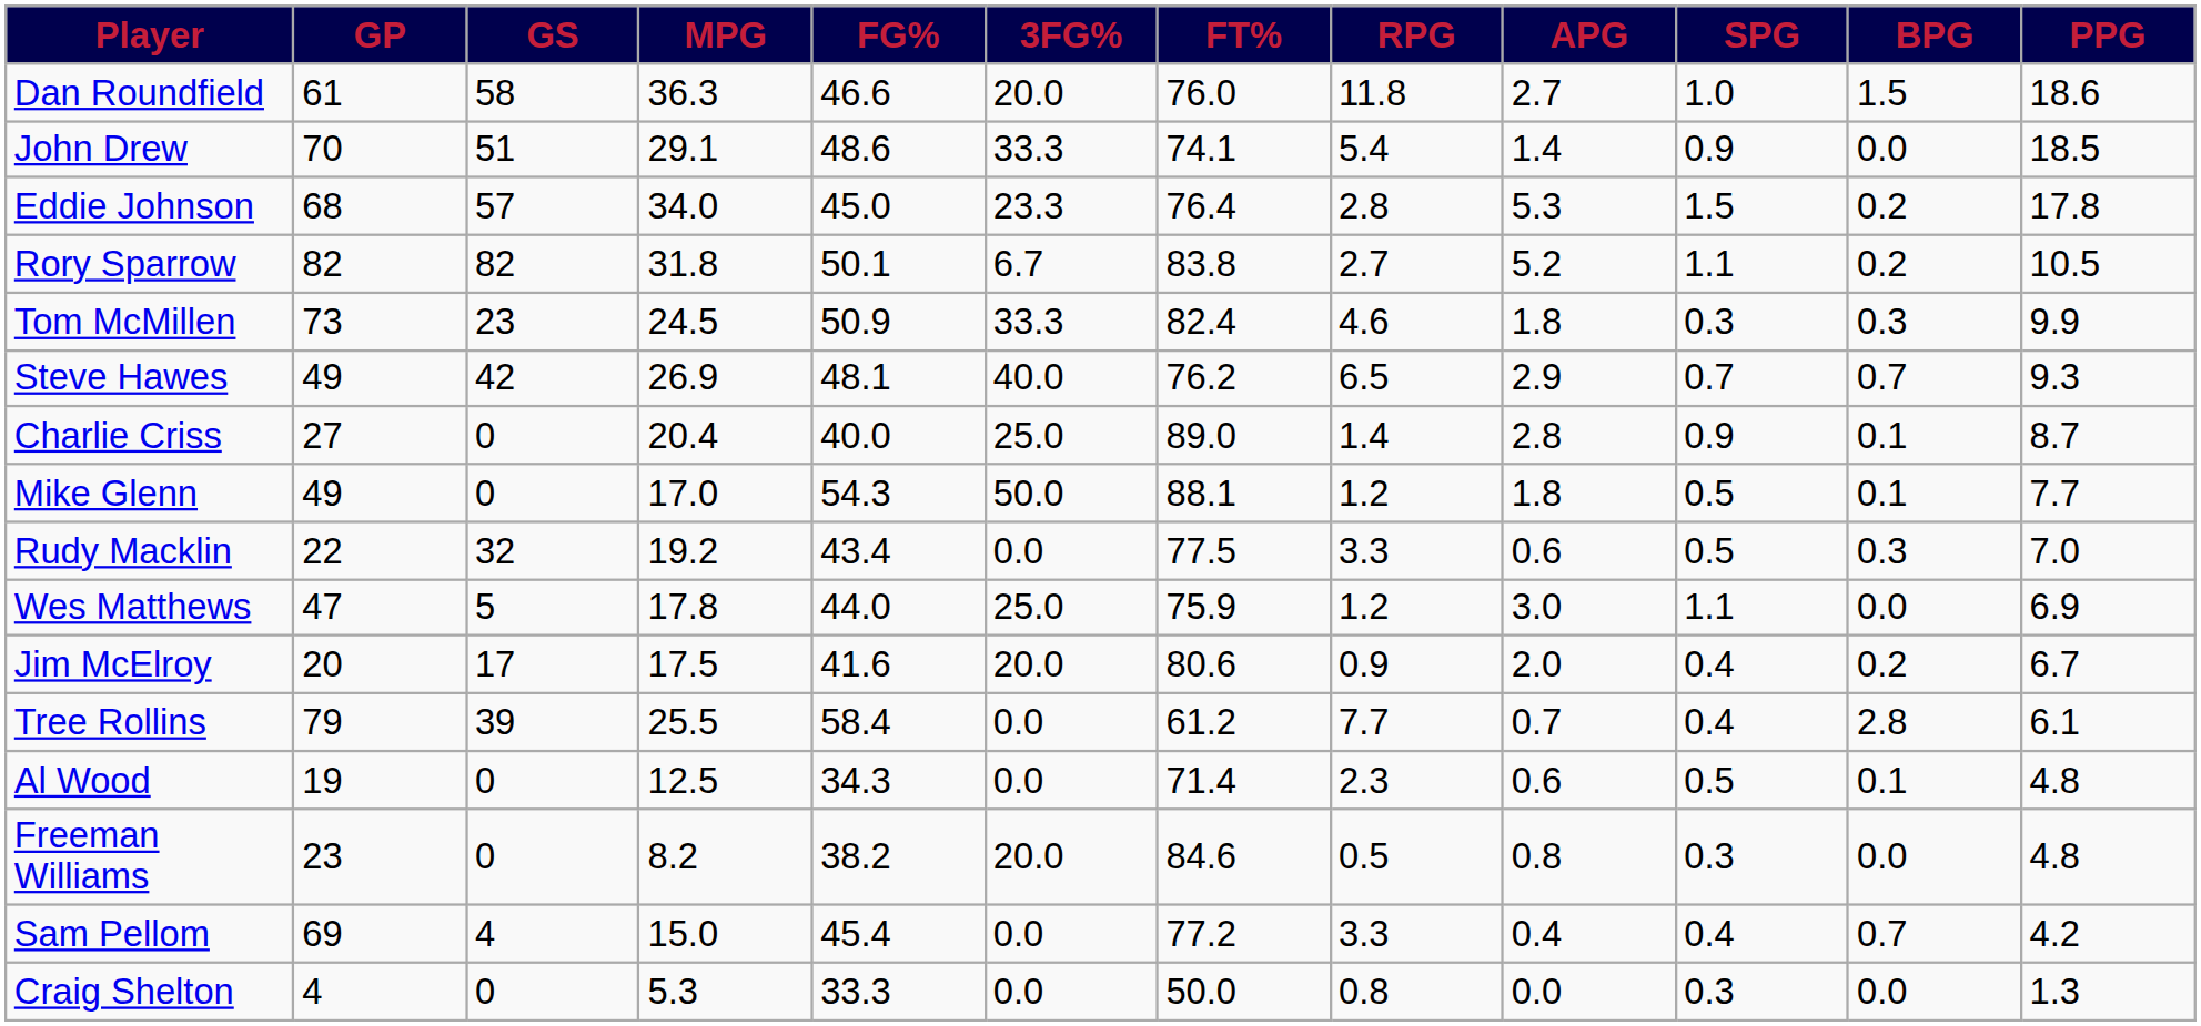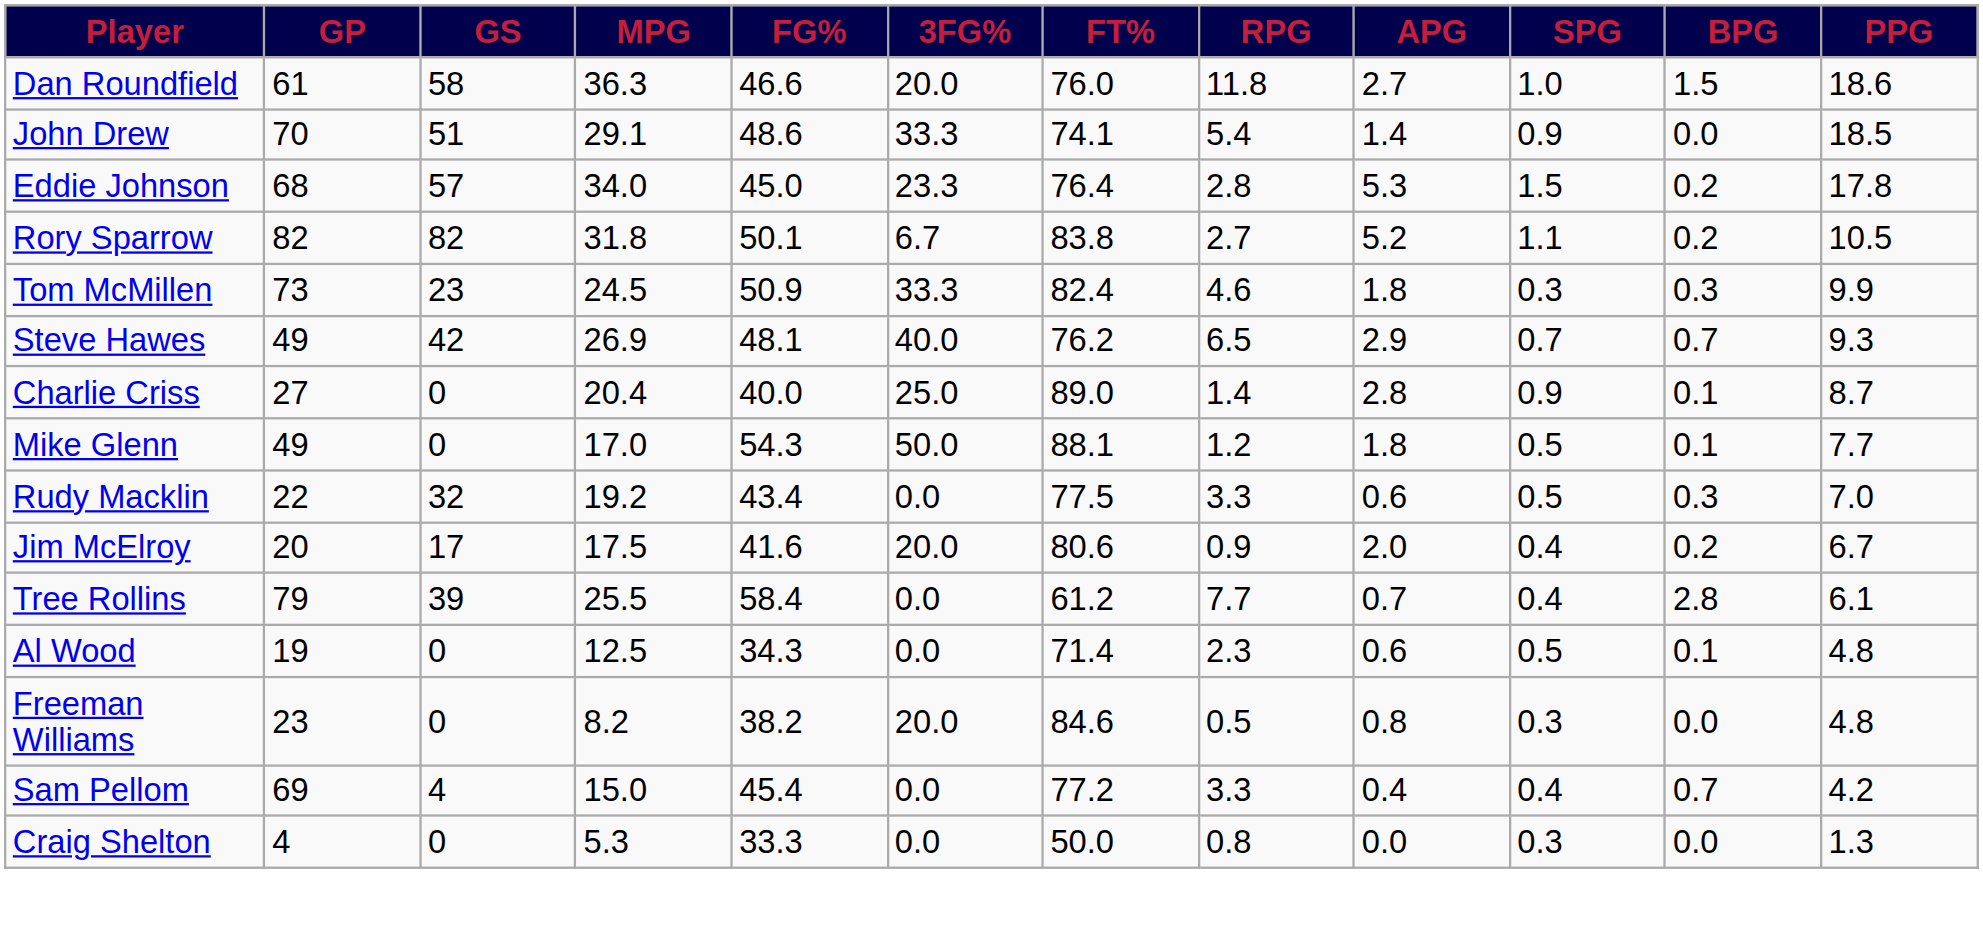 <table class="wikitable sortable" style="font-size: 90%">
 <tr>
 <th style="background:#00004d;color:#C41E3A;" width="10%">Player</th>
 <th style="background:#00004d;color:#C41E3A;" width="6%">GP</th>
 <th style="background:#00004d;color:#C41E3A;" width="6%">GS</th>
 <th style="background:#00004d;color:#C41E3A;" width="6%">MPG</th>
 <th style="background:#00004d;color:#C41E3A;" width="6%">FG%</th>
 <th style="background:#00004d;color:#C41E3A;" width="6%">3FG%</th>
 <th style="background:#00004d;color:#C41E3A;" width="6%">FT%</th>
 <th style="background:#00004d;color:#C41E3A;" width="6%">RPG</th>
 <th style="background:#00004d;color:#C41E3A;" width="6%">APG</th>
 <th style="background:#00004d;color:#C41E3A;" width="6%">SPG</th>
 <th style="background:#00004d;color:#C41E3A;" width="6%">BPG</th>
 <th style="background:#00004d;color:#C41E3A;" width="6%">PPG</th>
 </tr>
 <tr>
 <td><a href='#'>Dan Roundfield</a></td>
 <td>61</td>
 <td>58</td>
 <td>36.3</td>
 <td>46.6</td>
 <td>20.0</td>
 <td>76.0</td>
 <td>11.8</td>
 <td>2.7</td>
 <td>1.0</td>
 <td>1.5</td>
 <td>18.6</td>
 </tr>
 <tr>
 <td><a href='#'>John Drew</a></td>
 <td>70</td>
 <td>51</td>
 <td>29.1</td>
 <td>48.6</td>
 <td>33.3</td>
 <td>74.1</td>
 <td>5.4</td>
 <td>1.4</td>
 <td>0.9</td>
 <td>0.0</td>
 <td>18.5</td>
 </tr>
 <tr>
 <td><a href='#'>Eddie Johnson</a></td>
 <td>68</td>
 <td>57</td>
 <td>34.0</td>
 <td>45.0</td>
 <td>23.3</td>
 <td>76.4</td>
 <td>2.8</td>
 <td>5.3</td>
 <td>1.5</td>
 <td>0.2</td>
 <td>17.8</td>
 </tr>
 <tr>
 <td><a href='#'>Rory Sparrow</a></td>
 <td>82</td>
 <td>82</td>
 <td>31.8</td>
 <td>50.1</td>
 <td>6.7</td>
 <td>83.8</td>
 <td>2.7</td>
 <td>5.2</td>
 <td>1.1</td>
 <td>0.2</td>
 <td>10.5</td>
 </tr>
 <tr>
 <td><a href='#'>Tom McMillen</a></td>
 <td>73</td>
 <td>23</td>
 <td>24.5</td>
 <td>50.9</td>
 <td>33.3</td>
 <td>82.4</td>
 <td>4.6</td>
 <td>1.8</td>
 <td>0.3</td>
 <td>0.3</td>
 <td>9.9</td>
 </tr>
 <tr>
 <td><a href='#'>Steve Hawes</a></td>
 <td>49</td>
 <td>42</td>
 <td>26.9</td>
 <td>48.1</td>
 <td>40.0</td>
 <td>76.2</td>
 <td>6.5</td>
 <td>2.9</td>
 <td>0.7</td>
 <td>0.7</td>
 <td>9.3</td>
 </tr>
 <tr>
 <td><a href='#'>Charlie Criss</a></td>
 <td>27</td>
 <td>0</td>
 <td>20.4</td>
 <td>40.0</td>
 <td>25.0</td>
 <td>89.0</td>
 <td>1.4</td>
 <td>2.8</td>
 <td>0.9</td>
 <td>0.1</td>
 <td>8.7</td>
 </tr>
 <tr>
 <td><a href='#'>Mike Glenn</a></td>
 <td>49</td>
 <td>0</td>
 <td>17.0</td>
 <td>54.3</td>
 <td>50.0</td>
 <td>88.1</td>
 <td>1.2</td>
 <td>1.8</td>
 <td>0.5</td>
 <td>0.1</td>
 <td>7.7</td>
 </tr>
 <tr>
 <td><a href='#'>Rudy Macklin</a></td>
 <td>22</td>
 <td>32</td>
 <td>19.2</td>
 <td>43.4</td>
 <td>0.0</td>
 <td>77.5</td>
 <td>3.3</td>
 <td>0.6</td>
 <td>0.5</td>
 <td>0.3</td>
 <td>7.0</td>
 </tr>
 <tr>
-<td><a href='#'>Wes Matthews</a></td>
-<td>47</td>
-<td>5</td>
-<td>17.8</td>
-<td>44.0</td>
-<td>25.0</td>
-<td>75.9</td>
-<td>1.2</td>
-<td>3.0</td>
-<td>1.1</td>
-<td>0.0</td>
-<td>6.9</td>
-</tr>
-<tr>
 <td><a href='#'>Jim McElroy</a></td>
 <td>20</td>
 <td>17</td>
 <td>17.5</td>
 <td>41.6</td>
 <td>20.0</td>
 <td>80.6</td>
 <td>0.9</td>
 <td>2.0</td>
 <td>0.4</td>
 <td>0.2</td>
 <td>6.7</td>
 </tr>
 <tr>
 <td><a href='#'>Tree Rollins</a></td>
 <td>79</td>
 <td>39</td>
 <td>25.5</td>
 <td>58.4</td>
 <td>0.0</td>
 <td>61.2</td>
 <td>7.7</td>
 <td>0.7</td>
 <td>0.4</td>
 <td>2.8</td>
 <td>6.1</td>
 </tr>
 <tr>
 <td><a href='#'>Al Wood</a></td>
 <td>19</td>
 <td>0</td>
 <td>12.5</td>
 <td>34.3</td>
 <td>0.0</td>
 <td>71.4</td>
 <td>2.3</td>
 <td>0.6</td>
 <td>0.5</td>
 <td>0.1</td>
 <td>4.8</td>
 </tr>
 <tr>
 <td><a href='#'>Freeman Williams</a></td>
 <td>23</td>
 <td>0</td>
 <td>8.2</td>
 <td>38.2</td>
 <td>20.0</td>
 <td>84.6</td>
 <td>0.5</td>
 <td>0.8</td>
 <td>0.3</td>
 <td>0.0</td>
 <td>4.8</td>
 </tr>
 <tr>
 <td><a href='#'>Sam Pellom</a></td>
 <td>69</td>
 <td>4</td>
 <td>15.0</td>
 <td>45.4</td>
 <td>0.0</td>
 <td>77.2</td>
 <td>3.3</td>
 <td>0.4</td>
 <td>0.4</td>
 <td>0.7</td>
 <td>4.2</td>
 </tr>
 <tr>
 <td><a href='#'>Craig Shelton</a></td>
 <td>4</td>
 <td>0</td>
 <td>5.3</td>
 <td>33.3</td>
 <td>0.0</td>
 <td>50.0</td>
 <td>0.8</td>
 <td>0.0</td>
 <td>0.3</td>
 <td>0.0</td>
 <td>1.3</td>
 </tr>
 </table>
